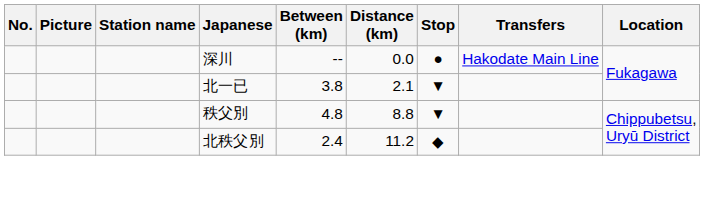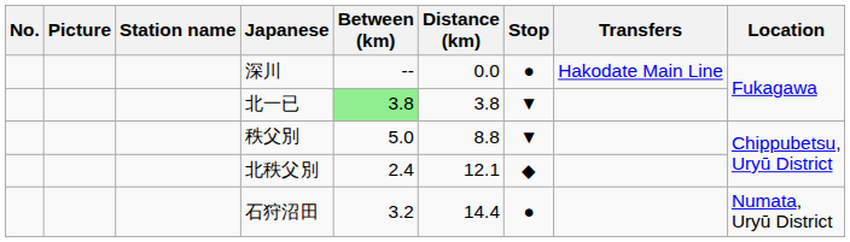 <table class="wikitable">
 <tr>
 <th>No.</th>
 <th>Picture</th>
 <th>Station name</th>
 <th>Japanese</th>
 <th>Between<br>(km)</th>
 <th>Distance<br>(km)</th>
 <th>Stop</th>
 <th>Transfers</th>
 <th>Location</th>
 </tr>
 <tr>
 <td></td>
 <td></td>
 <td></td>
 <td>深川</td>
 <td style="text-align:right;">--</td>
 <td style="text-align:right;">0.0</td>
 <td style="text-align:center;">●</td>
 <td> <a href='#'>Hakodate Main Line</a></td>
 <td rowspan="2"><a href='#'>Fukagawa</a></td>
 </tr>
 <tr>
 <td></td>
 <td></td>
 <td></td>
 <td>北一已</td>
+<td style="background: lightgreen; text-align:right;">3.8</td>
 <td style="text-align:right;">3.8</td>
-<td style="text-align:right;">2.1</td>
 <td style="text-align:center;">▼</td>
 <td> </td>
 </tr>
 <tr>
 <td></td>
 <td></td>
 <td></td>
 <td>秩父別</td>
-<td style="text-align:right;">4.8</td>
+<td style="text-align:right;">5.0</td>
 <td style="text-align:right;">8.8</td>
 <td style="text-align:center;">▼</td>
 <td> </td>
 <td rowspan="2" style="white-space:nowrap;"><a href='#'>Chippubetsu</a>,<br><a href='#'>Uryū District</a></td>
 </tr>
 <tr>
 <td></td>
 <td></td>
 <td></td>
 <td>北秩父別</td>
 <td style="text-align:right;">2.4</td>
-<td style="text-align:right;">11.2</td>
+<td style="text-align:right;">12.1</td>
 <td style="text-align:center;">◆</td>
 <td> </td>
 </tr>
+<tr>
+<td></td>
+<td></td>
+<td></td>
+<td>石狩沼田</td>
+<td style="text-align:right;">3.2</td>
+<td style="text-align:right;">14.4</td>
+<td style="text-align:center;">●</td>
+<td> </td>
+<td rowspan="1"><a href='#'>Numata</a>,<br>Uryū District</td>
+</tr>
 </table>
